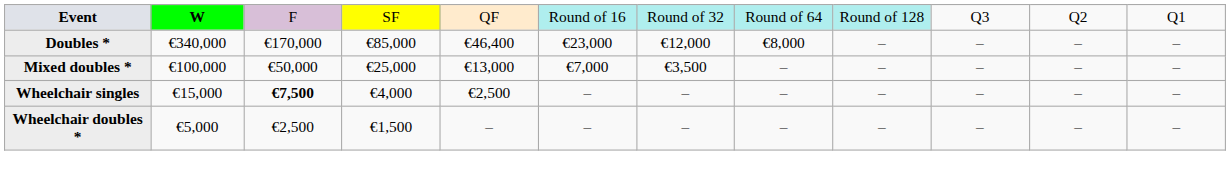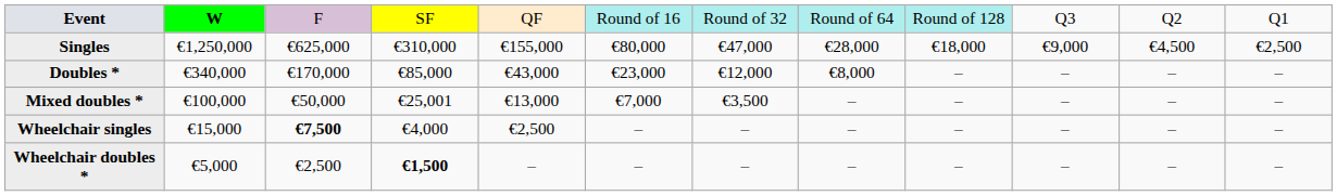 <table class=wikitable style=font-size:90%;text-align:center>
 <tr>
 <td width=130 bgcolor=#dfe2e9><strong>Event</strong></td>
 <td width=80 bgcolor=lime><strong>W</strong></td>
 <td width=85 bgcolor=#D8BFD8>F</td>
 <td width=85 bgcolor=#FFFF00>SF</td>
 <td width=85 bgcolor=#ffebcd>QF</td>
 <td width=85 bgcolor=#afeeee>Round of 16</td>
 <td width=85 bgcolor=#afeeee>Round of 32</td>
 <td width=85 bgcolor=#afeeee>Round of 64</td>
 <td width=85 bgcolor=#afeeee>Round of 128</td>
 <td width=85>Q3</td>
 <td width=85>Q2</td>
 <td width=85>Q1</td>
 </tr>
 <tr>
+<td style="background:#ededed;"><strong>Singles</strong></td>
+<td>€1,250,000</td>
+<td>€625,000</td>
+<td>€310,000</td>
+<td>€155,000</td>
+<td>€80,000</td>
+<td>€47,000</td>
+<td>€28,000</td>
+<td>€18,000</td>
+<td>€9,000</td>
+<td>€4,500</td>
+<td>€2,500</td>
+</tr>
+<tr>
 <td style="background:#ededed;"><strong>Doubles *</strong></td>
 <td>€340,000</td>
 <td>€170,000</td>
 <td>€85,000</td>
-<td>€46,400</td>
+<td>€43,000</td>
 <td>€23,000</td>
 <td>€12,000</td>
 <td>€8,000</td>
 <td>–</td>
 <td>–</td>
 <td>–</td>
 <td>–</td>
 </tr>
 <tr>
 <td style="background:#ededed;"><strong>Mixed doubles *</strong></td>
 <td>€100,000</td>
 <td>€50,000</td>
-<td>€25,000</td>
+<td>€25,001</td>
 <td>€13,000</td>
 <td>€7,000</td>
 <td>€3,500</td>
 <td>–</td>
 <td>–</td>
 <td>–</td>
 <td>–</td>
 <td>–</td>
 </tr>
 <tr>
 <td style="background:#ededed;"><strong>Wheelchair singles</strong></td>
 <td>€15,000</td>
 <td><strong>€7,500</strong></td>
 <td>€4,000</td>
 <td>€2,500</td>
 <td>–</td>
 <td>–</td>
 <td>–</td>
 <td>–</td>
 <td>–</td>
 <td>–</td>
 <td>–</td>
 </tr>
 <tr>
 <td style="background:#ededed;"><strong>Wheelchair doubles *</strong></td>
 <td>€5,000</td>
 <td>€2,500</td>
-<td>€1,500</td>
+<td><strong>€1,500</strong></td>
 <td>–</td>
 <td>–</td>
 <td>–</td>
 <td>–</td>
 <td>–</td>
 <td>–</td>
 <td>–</td>
 <td>–</td>
 </tr>
 </table>
